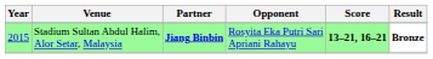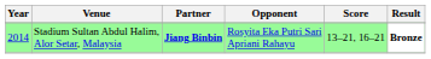 <table class="sortable wikitable" style="font-size: 90%;">
 <tr>
 <th>Year</th>
 <th>Venue</th>
 <th>Partner</th>
 <th>Opponent</th>
 <th>Score</th>
 <th>Result</th>
 </tr>
 <tr>
 </tr>
 <tr style="background:#98FB98">
-<td align="center"><a href='#'>2015</a></td>
+<td align="center"><a href='#'>2014</a></td>
 <td align="left">Stadium Sultan Abdul Halim,<br><a href='#'>Alor Setar</a>, <a href='#'>Malaysia</a></td>
 <td align="left"><strong> <a href='#'>Jiang Binbin</a></strong></td>
 <td align="left"> <a href='#'>Rosyita Eka Putri Sari</a><br> <a href='#'>Apriani Rahayu</a></td>
-<td align="center"><strong>13–21, 16–21</strong></td>
+<td align="center">13–21, 16–21</td>
 <td style="text-align:left; background:white"> <strong>Bronze</strong></td>
 </tr>
 <tr>
 </tr>
 </table>
